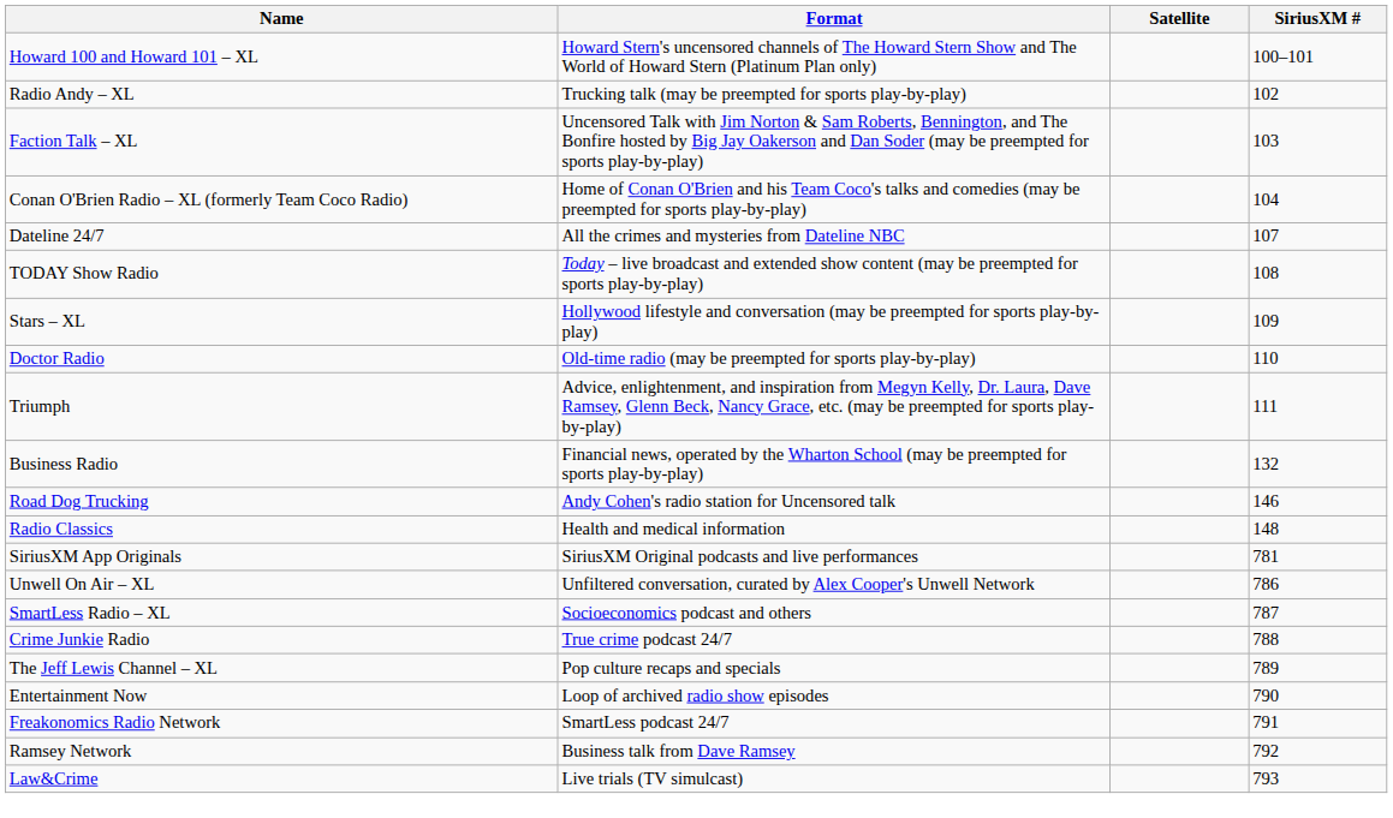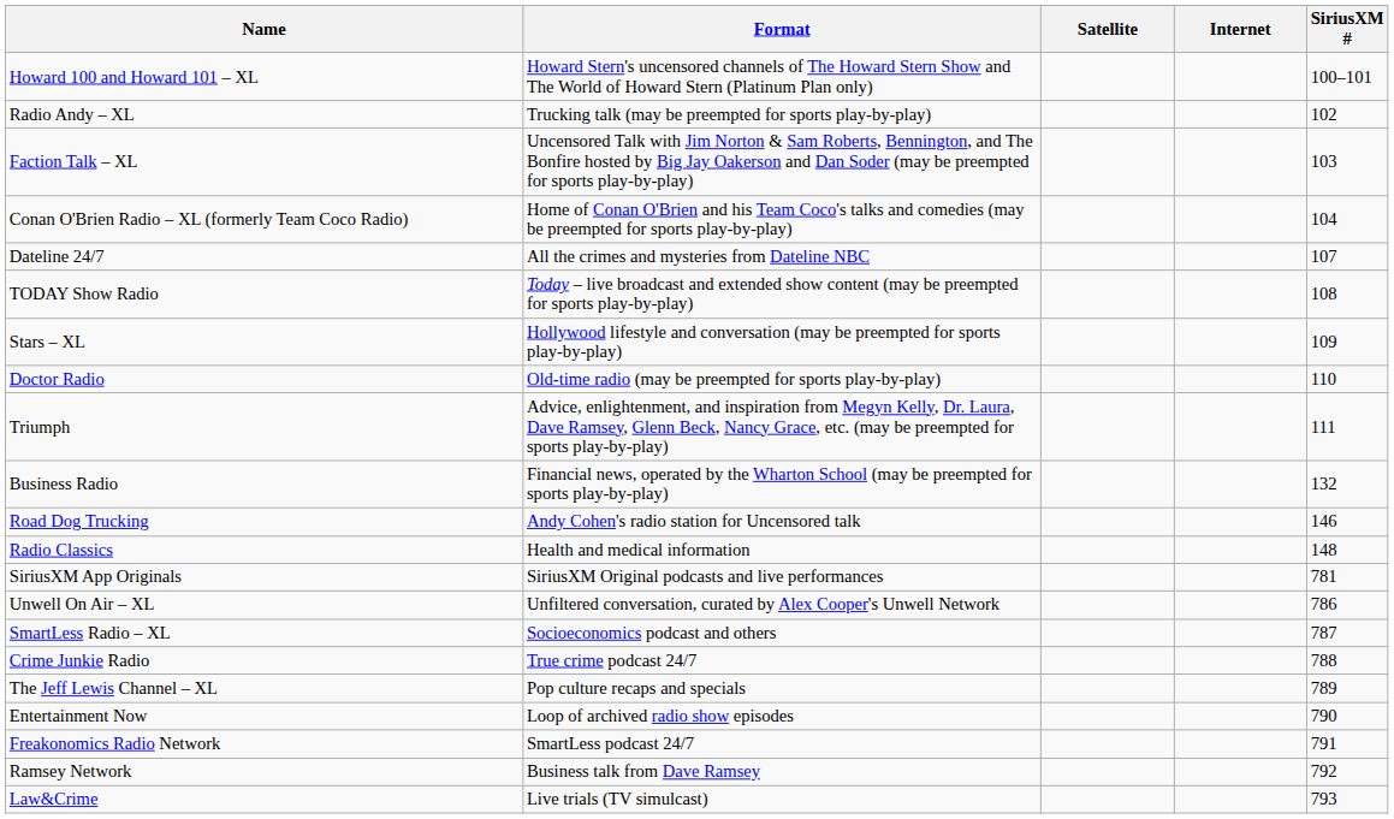 <table class="wikitable sortable" style="width:100%;">
 <tr>
 <th width="40%">Name</th>
 <th width="40%"><a href='#'>Format</a></th>
 <th width="10%">Satellite</th>
+<th width="10%">Internet</th>
 <th width="10%">SiriusXM #</th>
 </tr>
 <tr>
 <td><a href='#'>Howard 100 and Howard 101</a> – XL</td>
 <td><a href='#'>Howard Stern</a>'s uncensored channels of <a href='#'>The Howard Stern Show</a> and The World of Howard Stern (Platinum Plan only)</td>
+<td></td>
 <td></td>
 <td>100–101</td>
 </tr>
 <tr>
 <td>Radio Andy – XL</td>
 <td>Trucking talk (may be preempted for sports play-by-play)</td>
 <td></td>
+<td></td>
 <td>102</td>
 </tr>
 <tr>
 <td><a href='#'>Faction Talk</a> – XL</td>
 <td>Uncensored Talk with <a href='#'>Jim Norton</a> & <a href='#'>Sam Roberts</a>, <a href='#'>Bennington</a>, and The Bonfire hosted by <a href='#'>Big Jay Oakerson</a> and <a href='#'>Dan Soder</a> (may be preempted for sports play-by-play)</td>
+<td></td>
 <td></td>
 <td>103</td>
 </tr>
 <tr>
 <td>Conan O'Brien Radio – XL (formerly Team Coco Radio)</td>
 <td>Home of <a href='#'>Conan O'Brien</a> and his <a href='#'>Team Coco</a>'s talks and comedies (may be preempted for sports play-by-play)</td>
 <td></td>
+<td></td>
 <td>104</td>
 </tr>
 <tr>
 <td>Dateline 24/7</td>
 <td>All the crimes and mysteries from <a href='#'>Dateline NBC</a></td>
+<td></td>
 <td></td>
 <td>107</td>
 </tr>
 <tr>
 <td>TODAY Show Radio</td>
 <td><em><a href='#'>Today</a></em> – live broadcast and extended show content (may be preempted for sports play-by-play)</td>
 <td></td>
+<td></td>
 <td>108</td>
 </tr>
 <tr>
 <td>Stars – XL</td>
 <td><a href='#'>Hollywood</a> lifestyle and conversation (may be preempted for sports play-by-play)</td>
+<td></td>
 <td></td>
 <td>109</td>
 </tr>
 <tr>
 <td><a href='#'>Doctor Radio</a></td>
 <td><a href='#'>Old-time radio</a> (may be preempted for sports play-by-play)</td>
 <td></td>
+<td></td>
 <td>110</td>
 </tr>
 <tr>
 <td>Triumph</td>
 <td>Advice, enlightenment, and inspiration from <a href='#'>Megyn Kelly</a>, <a href='#'>Dr. Laura</a>, <a href='#'>Dave Ramsey</a>, <a href='#'>Glenn Beck</a>, <a href='#'>Nancy Grace</a>, etc. (may be preempted for sports play-by-play)</td>
+<td></td>
 <td></td>
 <td>111</td>
 </tr>
 <tr>
 <td>Business Radio</td>
 <td>Financial news, operated by the <a href='#'>Wharton School</a> (may be preempted for sports play-by-play)</td>
 <td></td>
+<td></td>
 <td>132</td>
 </tr>
 <tr>
 <td><a href='#'>Road Dog Trucking</a></td>
 <td><a href='#'>Andy Cohen</a>'s radio station for Uncensored talk</td>
+<td></td>
 <td></td>
 <td>146</td>
 </tr>
 <tr>
 <td><a href='#'>Radio Classics</a></td>
 <td>Health and medical information</td>
 <td></td>
+<td></td>
 <td>148</td>
 </tr>
 <tr>
 <td>SiriusXM App Originals</td>
 <td>SiriusXM Original podcasts and live performances</td>
+<td></td>
 <td></td>
 <td>781</td>
 </tr>
 <tr>
 <td>Unwell On Air – XL</td>
 <td>Unfiltered conversation, curated by <a href='#'>Alex Cooper</a>'s Unwell Network</td>
 <td></td>
+<td></td>
 <td>786</td>
 </tr>
 <tr>
 <td><a href='#'>SmartLess</a> Radio – XL</td>
 <td><a href='#'>Socioeconomics</a> podcast and others</td>
+<td></td>
 <td></td>
 <td>787</td>
 </tr>
 <tr>
 <td><a href='#'>Crime Junkie</a> Radio</td>
 <td><a href='#'>True crime</a> podcast 24/7</td>
 <td></td>
+<td></td>
 <td>788</td>
 </tr>
 <tr>
 <td>The <a href='#'>Jeff Lewis</a> Channel – XL</td>
 <td>Pop culture recaps and specials</td>
+<td></td>
 <td></td>
 <td>789</td>
 </tr>
 <tr>
 <td>Entertainment Now</td>
 <td>Loop of archived <a href='#'>radio show</a> episodes</td>
 <td></td>
+<td></td>
 <td>790</td>
 </tr>
 <tr>
 <td><a href='#'>Freakonomics Radio</a> Network</td>
 <td>SmartLess podcast 24/7</td>
+<td></td>
 <td></td>
 <td>791</td>
 </tr>
 <tr>
 <td>Ramsey Network</td>
 <td>Business talk from <a href='#'>Dave Ramsey</a></td>
 <td></td>
+<td></td>
 <td>792</td>
 </tr>
 <tr>
 <td><a href='#'>Law&Crime</a></td>
 <td>Live trials (TV simulcast)</td>
 <td></td>
+<td></td>
 <td>793</td>
 </tr>
 </table>
